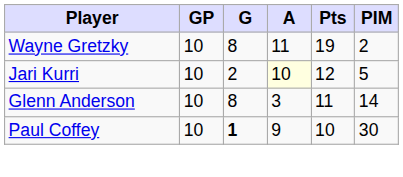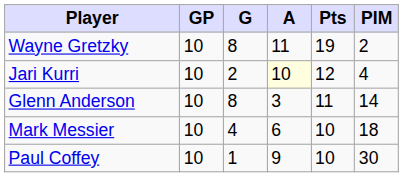 <table class="wikitable">
 <tr>
 <th style="background:#ddf; width:40%;">Player</th>
 <th style="background:#ddf; width:10%;">GP</th>
 <th style="background:#ddf; width:10%;">G</th>
 <th style="background:#ddf; width:10%;">A</th>
 <th style="background:#ddf; width:10%;">Pts</th>
 <th style="background:#ddf; width:10%;">PIM</th>
 </tr>
 <tr>
 <td><a href='#'>Wayne Gretzky</a></td>
 <td>10</td>
 <td>8</td>
 <td>11</td>
 <td>19</td>
 <td>2</td>
 </tr>
 <tr>
 <td><a href='#'>Jari Kurri</a></td>
 <td>10</td>
 <td>2</td>
 <td style="background: lightyellow;">10</td>
 <td>12</td>
-<td>5</td>
+<td>4</td>
 </tr>
 <tr>
 <td><a href='#'>Glenn Anderson</a></td>
 <td>10</td>
 <td>8</td>
 <td>3</td>
 <td>11</td>
 <td>14</td>
 </tr>
 <tr>
+<td><a href='#'>Mark Messier</a></td>
+<td>10</td>
+<td>4</td>
+<td>6</td>
+<td>10</td>
+<td>18</td>
+</tr>
+<tr>
 <td><a href='#'>Paul Coffey</a></td>
 <td>10</td>
-<td><strong>1</strong></td>
+<td>1</td>
 <td>9</td>
 <td>10</td>
 <td>30</td>
 </tr>
 </table>
